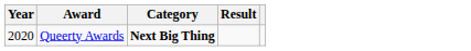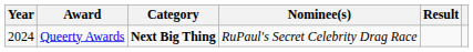 <table class="wikitable">
 <tr>
 <th>Year</th>
 <th>Award</th>
 <th>Category</th>
+<th>Nominee(s)</th>
 <th>Result</th>
 <th scope="col" class="unsortable"></th>
 </tr>
 <tr>
-<td>2020</td>
+<td>2024</td>
 <td><a href='#'>Queerty Awards</a></td>
 <td><strong>Next Big Thing</strong></td>
+<td><em>RuPaul's Secret Celebrity Drag Race</em></td>
 <td></td>
 <td></td>
 </tr>
 </table>
